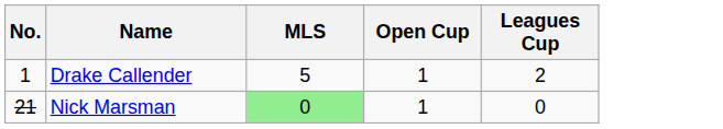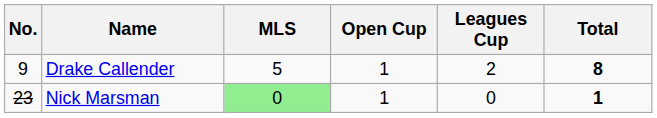 <table class="wikitable nowrap" style="text-align:center; font-size:96%;">
 <tr>
 <th>No.</th>
 <th width=150>Name</th>
 <th width=85>MLS</th>
 <th width=85>Open Cup</th>
 <th width=85>Leagues Cup</th>
+<th width=85>Total</th>
 </tr>
 <tr>
-<td>1</td>
+<td>9</td>
 <td style="text-align:left"> <a href='#'>Drake Callender</a></td>
 <td>5</td>
 <td>1</td>
 <td>2</td>
+<td><strong>8</strong></td>
 </tr>
 <tr>
-<td><s>21</s></td>
+<td><s>23</s></td>
 <td style="text-align:left"> <a href='#'>Nick Marsman</a></td>
 <td style="background: lightgreen;">0</td>
 <td>1</td>
 <td>0</td>
+<td><strong>1</strong></td>
 </tr>
 </table>
